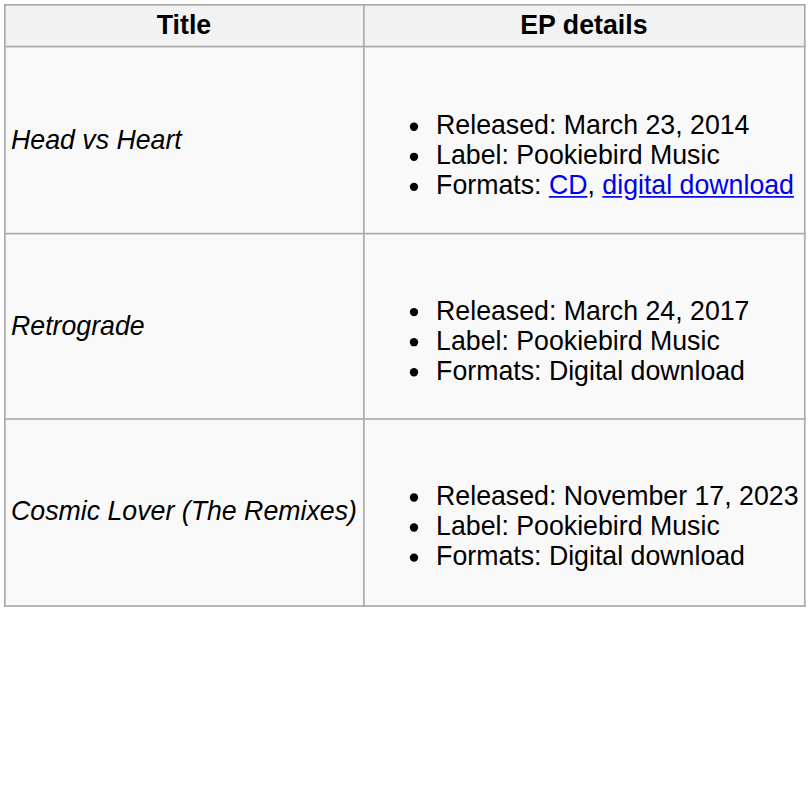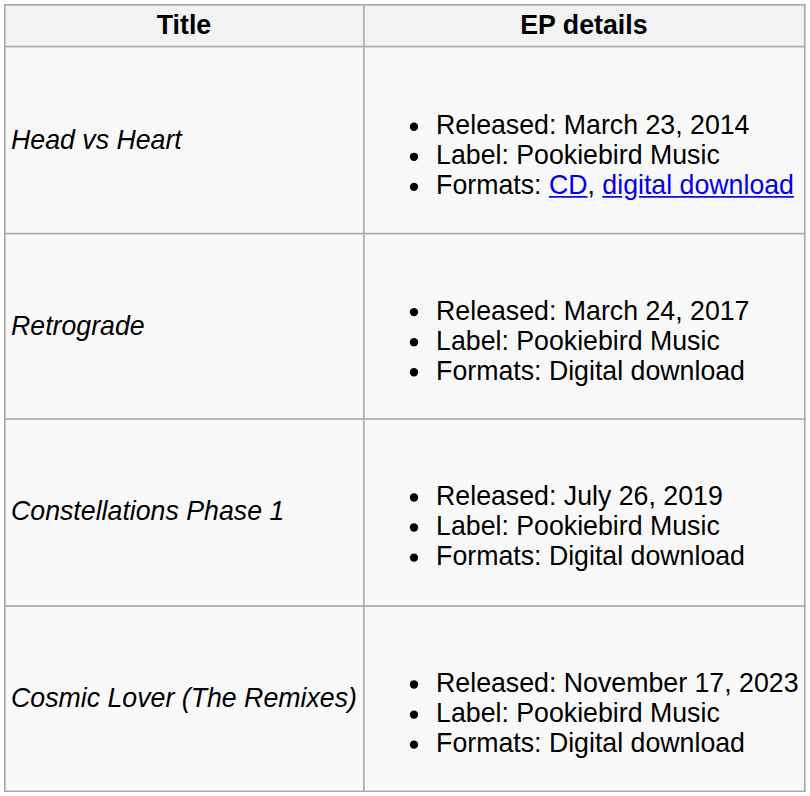 <table class="wikitable">
 <tr>
 <th>Title</th>
 <th>EP details</th>
 </tr>
 <tr>
 <td><em>Head vs Heart</em></td>
 <td><br><ul><li>Released: March 23, 2014</li><li>Label: Pookiebird Music</li><li>Formats: <a href='#'>CD</a>, <a href='#'>digital download</a></li></ul></td>
 </tr>
 <tr>
 <td><em>Retrograde</em></td>
 <td><br><ul><li>Released: March 24, 2017</li><li>Label: Pookiebird Music</li><li>Formats: Digital download</li></ul></td>
 </tr>
 <tr>
+<td><em>Constellations Phase 1</em></td>
+<td><br><ul><li>Released: July 26, 2019</li><li>Label: Pookiebird Music</li><li>Formats: Digital download</li></ul></td>
+</tr>
+<tr>
 <td><em>Cosmic Lover (The Remixes)</em></td>
 <td><br><ul><li>Released: November 17, 2023</li><li>Label: Pookiebird Music</li><li>Formats: Digital download</li></ul></td>
 </tr>
 </table>
